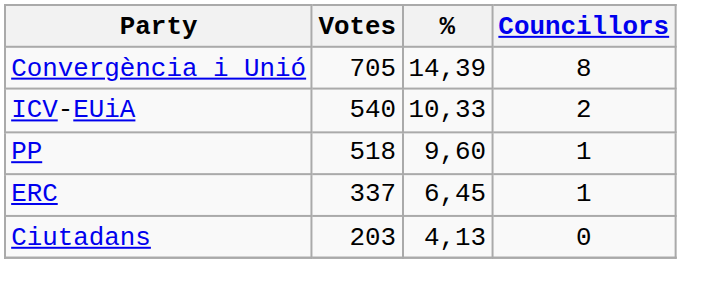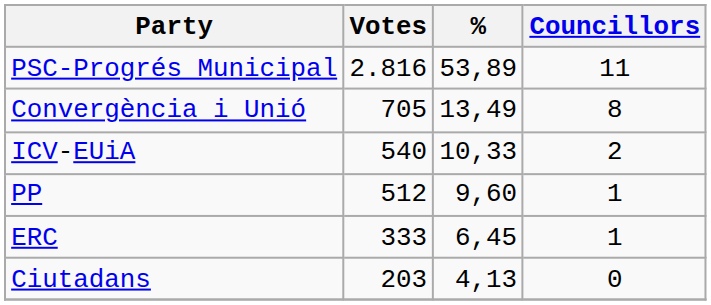 <table class="wikitable" align="center">
 <tr>
 <th>Party</th>
 <th>Votes</th>
 <th>%</th>
 <th><a href='#'>Councillors</a></th>
 </tr>
 <tr>
+<td align="left"><a href='#'>PSC-Progrés Municipal</a></td>
+<td align="right">2.816</td>
+<td align="right">53,89</td>
+<td align="center">11</td>
+</tr>
+<tr>
 <td align="left"><a href='#'>Convergència i Unió</a></td>
 <td align="right">705</td>
-<td align="right">14,39</td>
+<td align="right">13,49</td>
 <td align="center">8</td>
 </tr>
 <tr>
 <td align="left"><a href='#'>ICV</a>-<a href='#'>EUiA</a></td>
 <td align="right">540</td>
 <td align="right">10,33</td>
 <td align="center">2</td>
 </tr>
 <tr>
 <td align="left"><a href='#'>PP</a></td>
-<td align="right">518</td>
+<td align="right">512</td>
 <td align="right">9,60</td>
 <td align="center">1</td>
 </tr>
 <tr>
 <td align="left"><a href='#'>ERC</a></td>
-<td align="right">337</td>
+<td align="right">333</td>
 <td align="right">6,45</td>
 <td align="center">1</td>
 </tr>
 <tr>
 <td align="left"><a href='#'>Ciutadans</a></td>
 <td align="right">203</td>
 <td align="right">4,13</td>
 <td align="center">0</td>
 </tr>
 <tr>
 </tr>
 </table>
